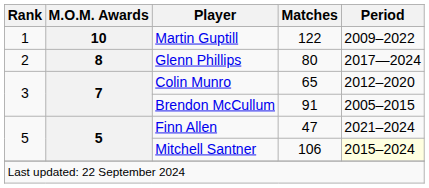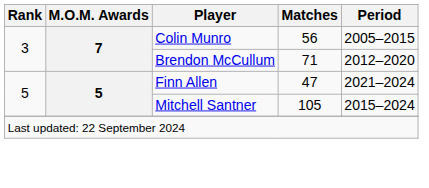 <table class="wikitable sortable">
 <tr>
 <th scope=col>Rank</th>
 <th scope=col>M.O.M. Awards</th>
 <th scope=col>Player</th>
 <th scope=col>Matches</th>
 <th scope=col>Period</th>
 </tr>
 <tr>
-<td align=center>1</td>
-<th>10</th>
-<td><a href='#'>Martin Guptill</a></td>
-<td align=center>122</td>
-<td>2009–2022</td>
-</tr>
-<tr>
-<td align=center>2</td>
-<th>8</th>
-<td><a href='#'>Glenn Phillips</a></td>
-<td align=center>80</td>
-<td>2017—2024</td>
-</tr>
-<tr>
 <td align=center rowspan=2>3</td>
 <th rowspan=2>7</th>
 <td><a href='#'>Colin Munro</a></td>
-<td align=center>65</td>
-<td>2012–2020</td>
+<td align=center>56</td>
+<td>2005–2015</td>
 </tr>
 <tr>
 <td><a href='#'>Brendon McCullum</a></td>
-<td align=center>91</td>
-<td>2005–2015</td>
+<td align=center>71</td>
+<td>2012–2020</td>
 </tr>
 <tr>
 <td align=center rowspan=2>5</td>
 <th rowspan=2>5</th>
 <td><a href='#'>Finn Allen</a></td>
 <td align=center>47</td>
 <td>2021–2024</td>
 </tr>
 <tr>
 <td><a href='#'>Mitchell Santner</a></td>
-<td align=center>106</td>
-<td style="background: lightyellow;">2015–2024</td>
+<td align=center>105</td>
+<td>2015–2024</td>
 </tr>
 <tr>
 </tr>
 <tr class=sortbottom>
 <td colspan=5><small>Last updated: 22 September 2024</small></td>
 </tr>
 </table>
